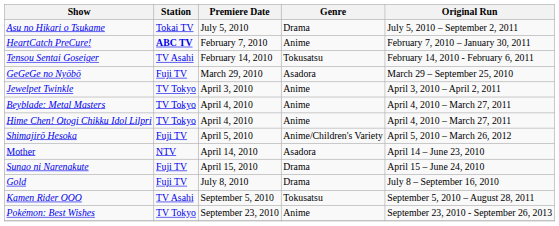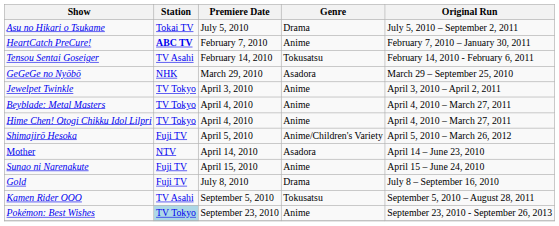 <table class="wikitable sortable">
 <tr>
 <th>Show</th>
 <th>Station</th>
 <th>Premiere Date</th>
 <th>Genre</th>
 <th>Original Run</th>
 </tr>
 <tr>
 <td><em><a href='#'>Asu no Hikari o Tsukame</a></em></td>
 <td><a href='#'>Tokai TV</a></td>
 <td>July 5, 2010</td>
 <td>Drama</td>
 <td>July 5, 2010 – September 2, 2011</td>
 </tr>
 <tr>
 <td><em><a href='#'>HeartCatch PreCure!</a></em></td>
 <td><strong><a href='#'>ABC TV</a></strong></td>
 <td>February 7, 2010</td>
 <td>Anime</td>
 <td>February 7, 2010 – January 30, 2011</td>
 </tr>
 <tr>
 <td><em><a href='#'>Tensou Sentai Goseiger</a></em></td>
 <td><a href='#'>TV Asahi</a></td>
 <td>February 14, 2010</td>
 <td>Tokusatsu</td>
 <td>February 14, 2010 - February 6, 2011</td>
 </tr>
 <tr>
 <td><em><a href='#'>GeGeGe no Nyōbō</a></em></td>
-<td><a href='#'>Fuji TV</a></td>
+<td><a href='#'>NHK</a></td>
 <td>March 29, 2010</td>
 <td>Asadora</td>
 <td>March 29 – September 25, 2010</td>
 </tr>
 <tr>
 <td><em><a href='#'>Jewelpet Twinkle</a></em></td>
 <td><a href='#'>TV Tokyo</a></td>
 <td>April 3, 2010</td>
 <td>Anime</td>
 <td>April 3, 2010 – April 2, 2011</td>
 </tr>
 <tr>
 <td><em><a href='#'>Beyblade: Metal Masters</a></em></td>
 <td><a href='#'>TV Tokyo</a></td>
 <td>April 4, 2010</td>
 <td>Anime</td>
 <td>April 4, 2010 – March 27, 2011</td>
 </tr>
 <tr>
 <td><em><a href='#'>Hime Chen! Otogi Chikku Idol Lilpri</a></em></td>
 <td><a href='#'>TV Tokyo</a></td>
 <td>April 4, 2010</td>
 <td>Anime</td>
 <td>April 4, 2010 – March 27, 2011</td>
 </tr>
 <tr>
 <td><em><a href='#'>Shimajirō Hesoka</a></em></td>
 <td><a href='#'>Fuji TV</a></td>
 <td>April 5, 2010</td>
 <td>Anime/Children's Variety</td>
 <td>April 5, 2010 – March 26, 2012</td>
 </tr>
 <tr>
 <td><a href='#'>Mother</a></td>
 <td><a href='#'>NTV</a></td>
 <td>April 14, 2010</td>
 <td>Asadora</td>
 <td>April 14 – June 23, 2010</td>
 </tr>
 <tr>
 <td><em><a href='#'>Sunao ni Narenakute</a></em></td>
 <td><a href='#'>Fuji TV</a></td>
 <td>April 15, 2010</td>
-<td>Drama</td>
+<td>Anime</td>
 <td>April 15 – June 24, 2010</td>
 </tr>
 <tr>
 <td><em><a href='#'>Gold</a></em></td>
 <td><a href='#'>Fuji TV</a></td>
 <td>July 8, 2010</td>
 <td>Drama</td>
 <td>July 8 – September 16, 2010</td>
 </tr>
 <tr>
 <td><em><a href='#'>Kamen Rider OOO</a></em></td>
 <td><a href='#'>TV Asahi</a></td>
 <td>September 5, 2010</td>
 <td>Tokusatsu</td>
 <td>September 5, 2010 – August 28, 2011</td>
 </tr>
 <tr>
 <td><em><a href='#'>Pokémon: Best Wishes</a></em></td>
-<td><a href='#'>TV Tokyo</a></td>
+<td style="background: lightblue;"><a href='#'>TV Tokyo</a></td>
 <td>September 23, 2010</td>
 <td>Anime</td>
 <td>September 23, 2010 - September 26, 2013</td>
 </tr>
 <tr>
 </tr>
 </table>
